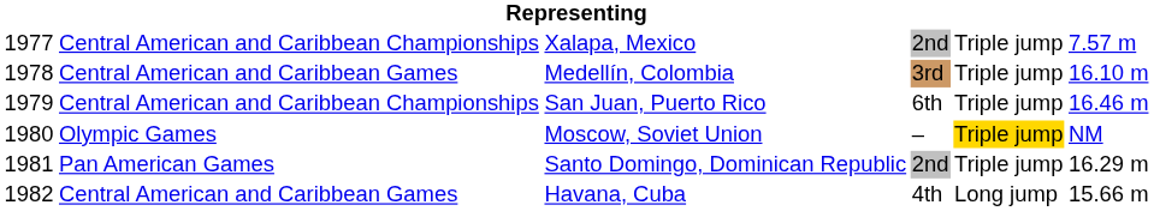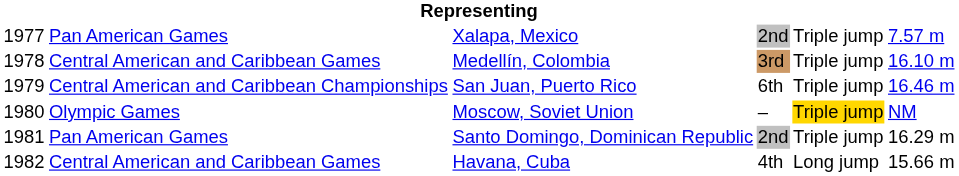 <table>
 <tr>
 <th colspan="6">Representing </th>
 </tr>
 <tr>
 <td>1977</td>
-<td><a href='#'>Central American and Caribbean Championships</a></td>
+<td><a href='#'>Pan American Games</a></td>
 <td><a href='#'>Xalapa, Mexico</a></td>
 <td bgcolor=silver>2nd</td>
 <td>Triple jump</td>
 <td><a href='#'>7.57 m</a></td>
 </tr>
 <tr>
 <td>1978</td>
 <td><a href='#'>Central American and Caribbean Games</a></td>
 <td><a href='#'>Medellín, Colombia</a></td>
 <td bgcolor=cc9966>3rd</td>
 <td>Triple jump</td>
 <td><a href='#'>16.10 m</a></td>
 </tr>
 <tr>
 <td>1979</td>
 <td><a href='#'>Central American and Caribbean Championships</a></td>
 <td><a href='#'>San Juan, Puerto Rico</a></td>
 <td>6th</td>
 <td>Triple jump</td>
 <td><a href='#'>16.46 m</a></td>
 </tr>
 <tr>
 <td>1980</td>
 <td><a href='#'>Olympic Games</a></td>
 <td><a href='#'>Moscow, Soviet Union</a></td>
 <td>–</td>
 <td style="background: gold;">Triple jump</td>
 <td><a href='#'>NM</a></td>
 </tr>
 <tr>
 <td>1981</td>
 <td><a href='#'>Pan American Games</a></td>
 <td><a href='#'>Santo Domingo, Dominican Republic</a></td>
 <td bgcolor=silver>2nd</td>
 <td>Triple jump</td>
 <td>16.29 m</td>
 </tr>
 <tr>
 <td>1982</td>
 <td><a href='#'>Central American and Caribbean Games</a></td>
 <td><a href='#'>Havana, Cuba</a></td>
 <td>4th</td>
 <td>Long jump</td>
 <td>15.66 m</td>
 </tr>
 </table>
